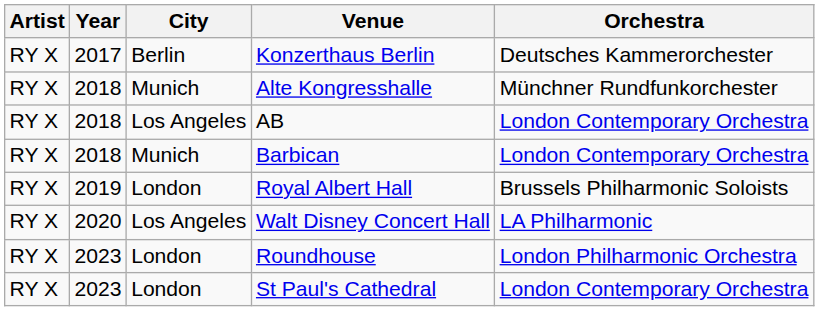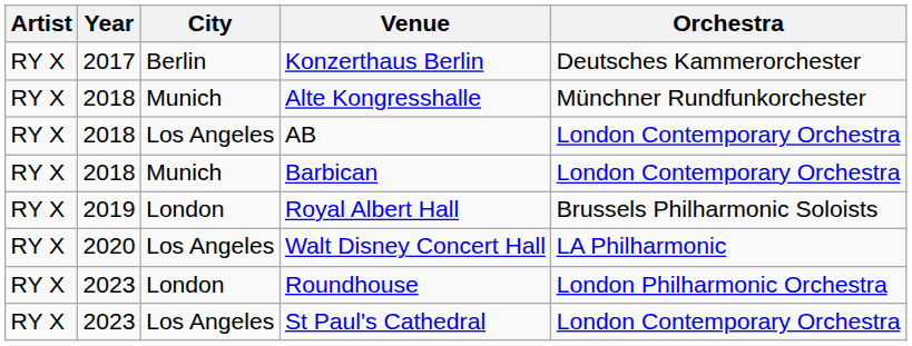 <table class="wikitable">
 <tr>
 <th>Artist</th>
 <th>Year</th>
 <th>City</th>
 <th>Venue</th>
 <th>Orchestra</th>
 </tr>
 <tr>
 <td>RY X</td>
 <td>2017</td>
 <td>Berlin</td>
 <td><a href='#'>Konzerthaus Berlin</a></td>
 <td>Deutsches Kammerorchester</td>
 </tr>
 <tr>
 <td>RY X</td>
 <td>2018</td>
 <td>Munich</td>
 <td><a href='#'>Alte Kongresshalle</a></td>
 <td>Münchner Rundfunkorchester</td>
 </tr>
 <tr>
 <td>RY X</td>
 <td>2018</td>
 <td>Los Angeles</td>
 <td>AB</td>
 <td><a href='#'>London Contemporary Orchestra</a></td>
 </tr>
 <tr>
 <td>RY X</td>
 <td>2018</td>
 <td>Munich</td>
 <td><a href='#'>Barbican</a></td>
 <td><a href='#'>London Contemporary Orchestra</a></td>
 </tr>
 <tr>
 <td>RY X</td>
 <td>2019</td>
 <td>London</td>
 <td><a href='#'>Royal Albert Hall</a></td>
 <td>Brussels Philharmonic Soloists</td>
 </tr>
 <tr>
 <td>RY X</td>
 <td>2020</td>
 <td>Los Angeles</td>
 <td><a href='#'>Walt Disney Concert Hall</a></td>
 <td><a href='#'>LA Philharmonic</a></td>
 </tr>
 <tr>
 <td>RY X</td>
 <td>2023</td>
 <td>London</td>
 <td><a href='#'>Roundhouse</a></td>
 <td><a href='#'>London Philharmonic Orchestra</a></td>
 </tr>
 <tr>
 <td>RY X</td>
 <td>2023</td>
-<td>London</td>
+<td>Los Angeles</td>
 <td><a href='#'>St Paul's Cathedral</a></td>
 <td><a href='#'>London Contemporary Orchestra</a></td>
 </tr>
 </table>
